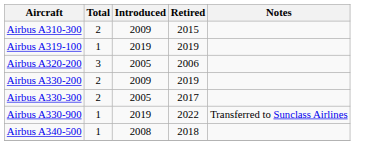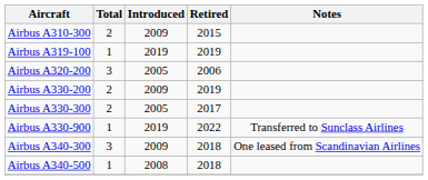 <table class="wikitable" style="text-align:center;">
 <tr>
 <th>Aircraft</th>
 <th>Total</th>
 <th>Introduced</th>
 <th>Retired</th>
 <th>Notes</th>
 </tr>
 <tr>
 <td><a href='#'>Airbus A310-300</a></td>
 <td>2</td>
 <td>2009</td>
 <td>2015</td>
 <td></td>
 </tr>
 <tr>
 <td><a href='#'>Airbus A319-100</a></td>
 <td>1</td>
 <td>2019</td>
 <td>2019</td>
 <td></td>
 </tr>
 <tr>
 <td><a href='#'>Airbus A320-200</a></td>
 <td>3</td>
 <td>2005</td>
 <td>2006</td>
 <td></td>
 </tr>
 <tr>
 <td><a href='#'>Airbus A330-200</a></td>
 <td>2</td>
 <td>2009</td>
 <td>2019</td>
 <td></td>
 </tr>
 <tr>
 <td><a href='#'>Airbus A330-300</a></td>
 <td>2</td>
 <td>2005</td>
 <td>2017</td>
 <td></td>
 </tr>
 <tr>
 <td><a href='#'>Airbus A330-900</a></td>
 <td>1</td>
 <td>2019</td>
 <td>2022</td>
 <td>Transferred to <a href='#'>Sunclass Airlines</a></td>
 </tr>
 <tr>
+<td><a href='#'>Airbus A340-300</a></td>
+<td>3</td>
+<td>2009</td>
+<td>2018</td>
+<td>One leased from <a href='#'>Scandinavian Airlines</a></td>
+</tr>
+<tr>
 <td><a href='#'>Airbus A340-500</a></td>
 <td>1</td>
 <td>2008</td>
 <td>2018</td>
 <td></td>
 </tr>
 <tr>
 </tr>
 </table>
